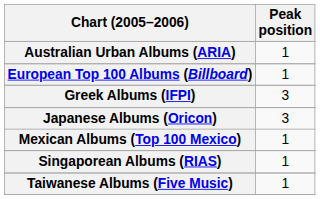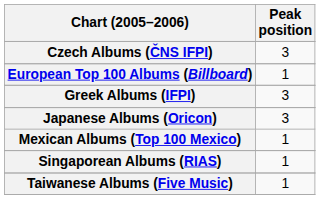 <table class="wikitable sortable plainrowheaders" style="text-align:center">
 <tr>
 <th scope="col">Chart (2005–2006)</th>
 <th scope="col">Peak<br>position</th>
 </tr>
 <tr>
 </tr>
 <tr>
-<th scope="row">Australian Urban Albums (<a href='#'>ARIA</a>)</th>
-<td>1</td>
 </tr>
 <tr>
 </tr>
 <tr>
 </tr>
 <tr>
 </tr>
 <tr>
+<th scope="row">Czech Albums (<a href='#'>ČNS IFPI</a>)</th>
+<td>3</td>
 </tr>
 <tr>
 </tr>
 <tr>
 </tr>
 <tr>
 <th scope="row"><a href='#'>European Top 100 Albums</a> (<em><a href='#'>Billboard</a></em>)</th>
 <td>1</td>
 </tr>
 <tr>
 </tr>
 <tr>
 </tr>
 <tr>
 </tr>
 <tr>
 <th scope="row">Greek Albums (<a href='#'>IFPI</a>)</th>
 <td>3</td>
 </tr>
 <tr>
 </tr>
 <tr>
 </tr>
 <tr>
 </tr>
 <tr>
 <th scope="row">Japanese Albums (<a href='#'>Oricon</a>)</th>
 <td>3</td>
 </tr>
 <tr>
 <th scope="row">Mexican Albums (<a href='#'>Top 100 Mexico</a>)</th>
 <td>1</td>
 </tr>
 <tr>
 </tr>
 <tr>
 </tr>
 <tr>
 </tr>
 <tr>
 </tr>
 <tr>
 </tr>
 <tr>
 <th scope="row">Singaporean Albums (<a href='#'>RIAS</a>)</th>
 <td>1</td>
 </tr>
 <tr>
 </tr>
 <tr>
 </tr>
 <tr>
 </tr>
 <tr>
 <th scope="row">Taiwanese Albums (<a href='#'>Five Music</a>)</th>
 <td>1</td>
 </tr>
 <tr>
 </tr>
 <tr>
 </tr>
 <tr>
 </tr>
 <tr>
 </tr>
 </table>
